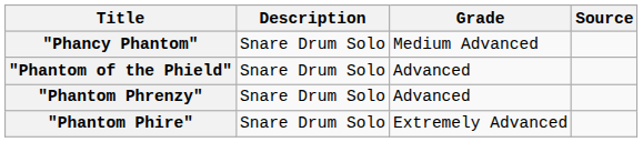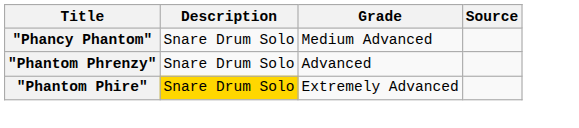 <table class="wikitable sortable">
 <tr>
 <th>Title</th>
 <th>Description</th>
 <th>Grade</th>
 <th class="unsortable">Source</th>
 </tr>
 <tr>
 <th>"Phancy Phantom"</th>
 <td>Snare Drum Solo</td>
 <td>Medium Advanced</td>
 <td></td>
 </tr>
 <tr>
-<th>"Phantom of the Phield"</th>
-<td>Snare Drum Solo</td>
-<td>Advanced</td>
-<td></td>
-</tr>
-<tr>
 <th>"Phantom Phrenzy"</th>
 <td>Snare Drum Solo</td>
 <td>Advanced</td>
 <td></td>
 </tr>
 <tr>
 <th>"Phantom Phire"</th>
-<td>Snare Drum Solo</td>
+<td style="background: gold;">Snare Drum Solo</td>
 <td>Extremely Advanced</td>
 <td></td>
 </tr>
 </table>
